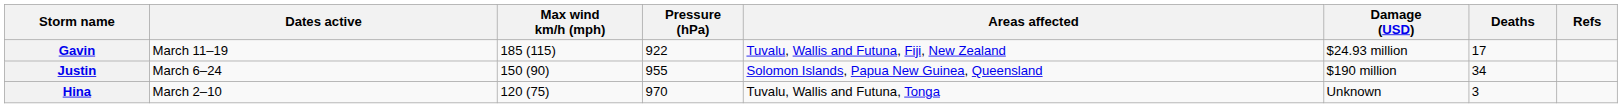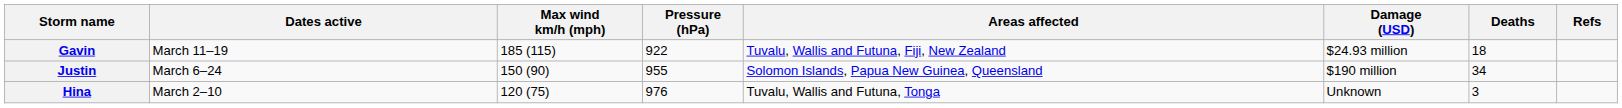 <table class="wikitable">
 <tr>
 <th width="5%">Storm name</th>
 <th width="12%">Dates active</th>
 <th width="5%">Max wind<br>km/h (mph)</th>
 <th width="3%">Pressure<br>(hPa)</th>
 <th width="20%">Areas affected</th>
 <th width="5%">Damage<br>(<a href='#'>USD</a>)</th>
 <th width="3%">Deaths</th>
 <th width="2%">Refs</th>
 </tr>
 <tr>
 <th><a href='#'>Gavin</a></th>
 <td>March 11–19</td>
 <td>185 (115)</td>
 <td>922</td>
 <td><a href='#'>Tuvalu</a>, <a href='#'>Wallis and Futuna</a>, <a href='#'>Fiji</a>, <a href='#'>New Zealand</a></td>
 <td>$24.93 million</td>
-<td>17</td>
+<td>18</td>
 </tr>
 <tr>
 <th><a href='#'>Justin</a></th>
 <td>March 6–24</td>
 <td>150 (90)</td>
 <td>955</td>
 <td><a href='#'>Solomon Islands</a>, <a href='#'>Papua New Guinea</a>, <a href='#'>Queensland</a></td>
 <td>$190 million</td>
 <td>34</td>
 <td></td>
 </tr>
 <tr>
 <th><a href='#'>Hina</a></th>
 <td>March 2–10</td>
 <td>120 (75)</td>
-<td>970</td>
+<td>976</td>
 <td>Tuvalu, Wallis and Futuna, <a href='#'>Tonga</a></td>
 <td>Unknown</td>
 <td>3</td>
 <td></td>
 </tr>
 </table>
